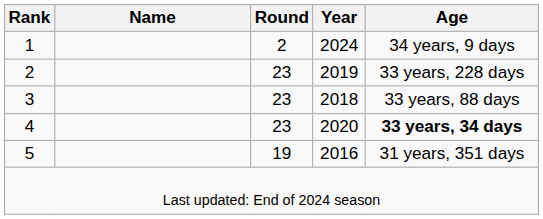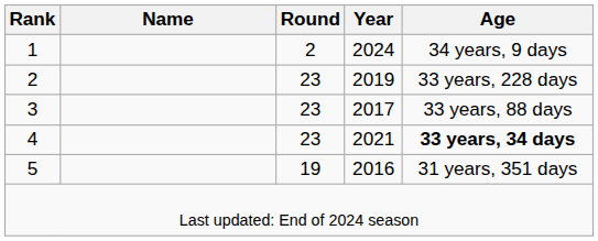 <table class="wikitable sortable" style="width:500px; text-align: center">
 <tr>
 <th width=5%>Rank</th>
 <th width=40%>Name</th>
 <th width=10%>Round</th>
 <th width=10%>Year</th>
 <th width=35%>Age</th>
 </tr>
 <tr>
 <td>1</td>
 <td></td>
 <td>2</td>
 <td>2024</td>
 <td>34 years, 9 days</td>
 </tr>
 <tr>
 <td>2</td>
 <td></td>
 <td>23</td>
 <td>2019</td>
 <td>33 years, 228 days</td>
 </tr>
 <tr>
 <td>3</td>
 <td></td>
 <td>23</td>
-<td>2018</td>
+<td>2017</td>
 <td>33 years, 88 days</td>
 </tr>
 <tr>
 <td>4</td>
 <td></td>
 <td>23</td>
-<td>2020</td>
+<td>2021</td>
 <td><strong>33 years, 34 days</strong></td>
 </tr>
 <tr>
 <td>5</td>
 <td></td>
 <td>19</td>
 <td>2016</td>
 <td>31 years, 351 days</td>
 </tr>
 <tr class="sortbottom">
 <td colspan=5><br><small>Last updated: End of 2024 season</small></td>
 </tr>
 </table>
